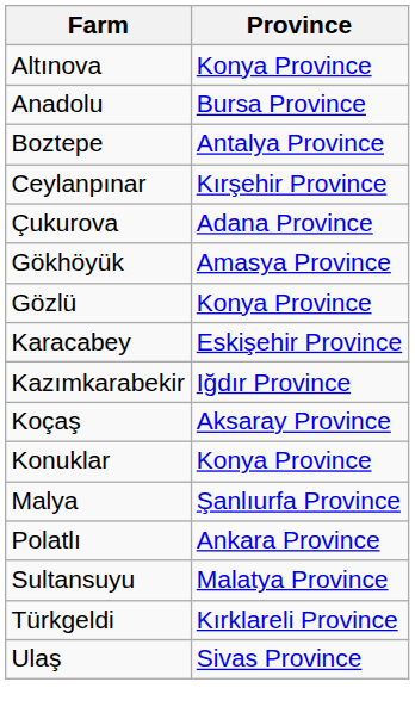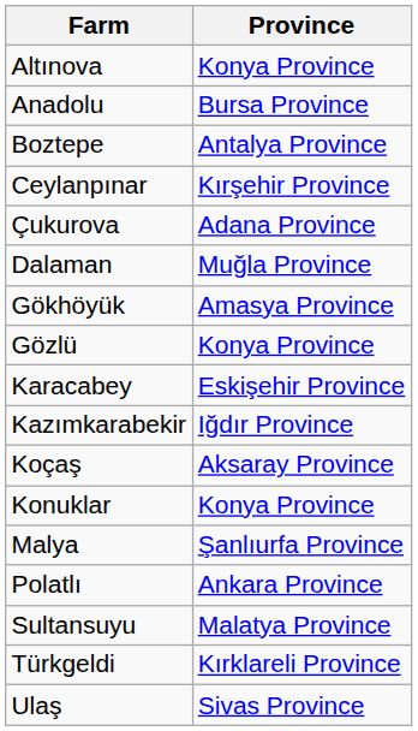 <table class="sortable wikitable">
 <tr>
 <th>Farm</th>
 <th>Province</th>
 </tr>
 <tr>
 <td>Altınova</td>
 <td><a href='#'>Konya Province</a></td>
 </tr>
 <tr>
 <td>Anadolu</td>
 <td><a href='#'>Bursa Province</a></td>
 </tr>
 <tr>
 <td>Boztepe</td>
 <td><a href='#'>Antalya Province</a></td>
 </tr>
 <tr>
 <td>Ceylanpınar</td>
 <td><a href='#'>Kırşehir Province</a></td>
 </tr>
 <tr>
 <td>Çukurova</td>
 <td><a href='#'>Adana Province</a></td>
+</tr>
+<tr>
+<td>Dalaman</td>
+<td><a href='#'>Muğla Province</a></td>
 </tr>
 <tr>
 <td>Gökhöyük</td>
 <td><a href='#'>Amasya Province</a></td>
 </tr>
 <tr>
 <td>Gözlü</td>
 <td><a href='#'>Konya Province</a></td>
 </tr>
 <tr>
 <td>Karacabey</td>
 <td><a href='#'>Eskişehir Province</a></td>
 </tr>
 <tr>
 <td>Kazımkarabekir</td>
 <td><a href='#'>Iğdır Province</a></td>
 </tr>
 <tr>
 <td>Koçaş</td>
 <td><a href='#'>Aksaray Province</a></td>
 </tr>
 <tr>
 <td>Konuklar</td>
 <td><a href='#'>Konya Province</a></td>
 </tr>
 <tr>
 <td>Malya</td>
 <td><a href='#'>Şanlıurfa Province</a></td>
 </tr>
 <tr>
 <td>Polatlı</td>
 <td><a href='#'>Ankara Province</a></td>
 </tr>
 <tr>
 <td>Sultansuyu</td>
 <td><a href='#'>Malatya Province</a></td>
 </tr>
 <tr>
 <td>Türkgeldi</td>
 <td><a href='#'>Kırklareli Province</a></td>
 </tr>
 <tr>
 <td>Ulaş</td>
 <td><a href='#'>Sivas Province</a></td>
 </tr>
 </table>
